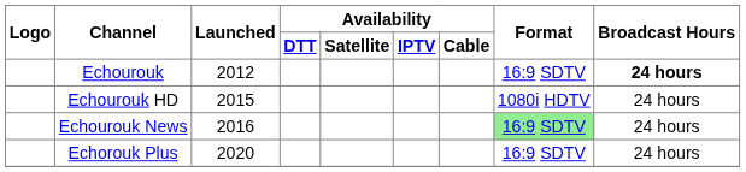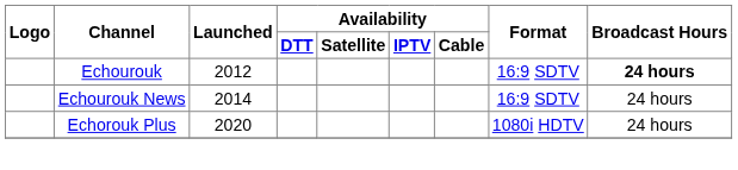 <table class="toccolours unsortable" border="1" cellpadding="3" style="border-collapse:collapse; font-size: 95%; text-align:center">
 <tr>
 <th rowspan="2">Logo</th>
 <th rowspan="2">Channel</th>
 <th rowspan="2">Launched</th>
 <th colspan="4">Availability</th>
 <th rowspan="2">Format</th>
 <th rowspan="2">Broadcast Hours</th>
 </tr>
 <tr>
 <td><strong> <a href='#'>DTT</a></strong></td>
 <td><strong>Satellite</strong></td>
 <td><strong><a href='#'>IPTV</a></strong></td>
 <td><strong>Cable</strong></td>
 </tr>
 <tr>
 <td></td>
 <td><a href='#'>Echourouk</a></td>
 <td>2012</td>
 <td></td>
 <td></td>
 <td></td>
 <td></td>
 <td><a href='#'>16:9</a> <a href='#'>SDTV</a></td>
 <td><strong>24 hours</strong></td>
 </tr>
 <tr>
 <td></td>
-<td><a href='#'>Echourouk</a> HD</td>
-<td>2015</td>
+<td><a href='#'>Echourouk News</a></td>
+<td>2014</td>
 <td></td>
 <td></td>
 <td></td>
 <td></td>
-<td><a href='#'>1080i</a> <a href='#'>HDTV</a></td>
-<td>24 hours</td>
-</tr>
-<tr>
-<td></td>
-<td><a href='#'>Echourouk News</a></td>
-<td>2016</td>
-<td></td>
-<td></td>
-<td></td>
-<td></td>
-<td style="background: lightgreen;"><a href='#'>16:9</a> <a href='#'>SDTV</a></td>
+<td><a href='#'>16:9</a> <a href='#'>SDTV</a></td>
 <td>24 hours</td>
 </tr>
 <tr>
 <td></td>
 <td><a href='#'>Echorouk Plus</a></td>
 <td>2020</td>
 <td></td>
 <td></td>
 <td></td>
 <td></td>
-<td><a href='#'>16:9</a> <a href='#'>SDTV</a></td>
+<td><a href='#'>1080i</a> <a href='#'>HDTV</a></td>
 <td>24 hours</td>
 </tr>
 <tr>
 </tr>
 </table>
